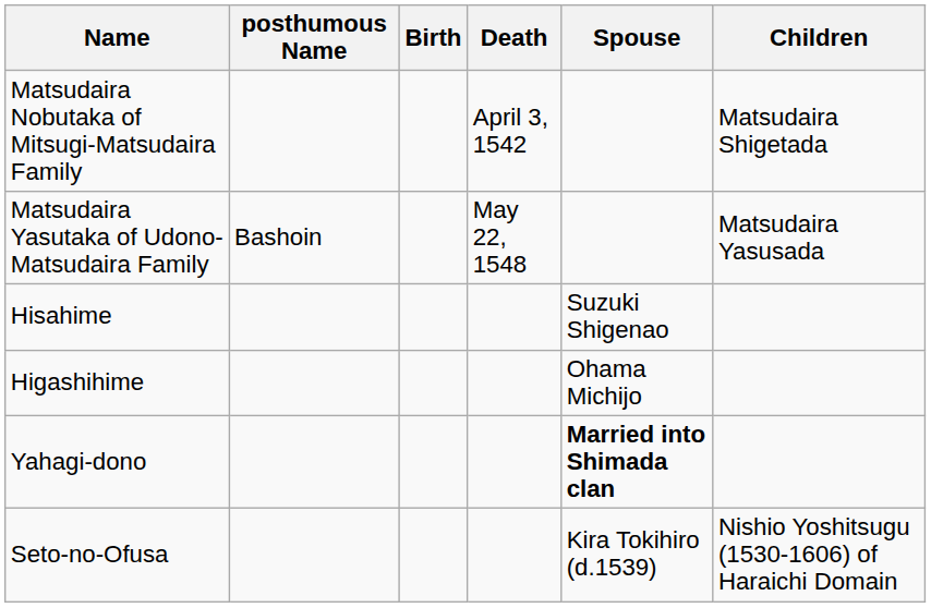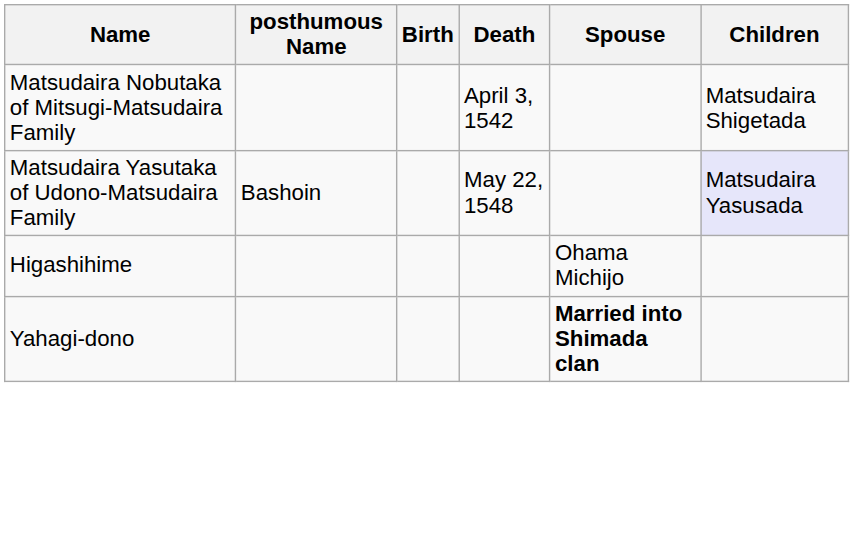 <table class="wikitable">
 <tr>
 <th>Name</th>
 <th>posthumous Name</th>
 <th>Birth</th>
 <th>Death</th>
 <th>Spouse</th>
 <th>Children</th>
 </tr>
 <tr>
 <td>Matsudaira Nobutaka of Mitsugi-Matsudaira Family</td>
 <td></td>
 <td></td>
 <td>April 3, 1542</td>
 <td></td>
 <td>Matsudaira Shigetada</td>
 </tr>
 <tr>
 <td>Matsudaira Yasutaka of Udono-Matsudaira Family</td>
 <td>Bashoin</td>
 <td></td>
 <td>May 22, 1548</td>
 <td></td>
-<td>Matsudaira Yasusada</td>
-</tr>
-<tr>
-<td>Hisahime</td>
-<td></td>
-<td></td>
-<td></td>
-<td>Suzuki Shigenao</td>
-<td></td>
+<td style="background: lavender;">Matsudaira Yasusada</td>
 </tr>
 <tr>
 <td>Higashihime</td>
 <td></td>
 <td></td>
 <td></td>
 <td>Ohama Michijo</td>
 <td></td>
 </tr>
 <tr>
 <td>Yahagi-dono</td>
 <td></td>
 <td></td>
 <td></td>
 <td><strong>Married into Shimada clan</strong></td>
 <td></td>
 </tr>
-<tr>
-<td>Seto-no-Ofusa</td>
-<td></td>
-<td></td>
-<td></td>
-<td>Kira Tokihiro (d.1539)</td>
-<td>Nishio Yoshitsugu (1530-1606) of Haraichi Domain</td>
-</tr>
 </table>
